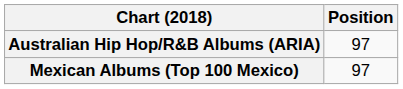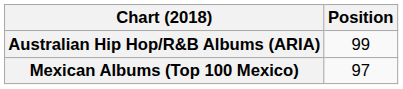 <table class="wikitable plainrowheaders" style="text-align:center">
 <tr>
 <th>Chart (2018)</th>
 <th>Position</th>
 </tr>
 <tr>
 <th scope="row">Australian Hip Hop/R&B Albums (ARIA)</th>
-<td style="text-align:center;">97</td>
+<td style="text-align:center;">99</td>
 </tr>
 <tr>
 <th scope="row">Mexican Albums (Top 100 Mexico)</th>
 <td>97</td>
 </tr>
 </table>
